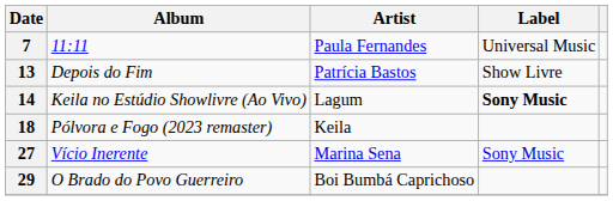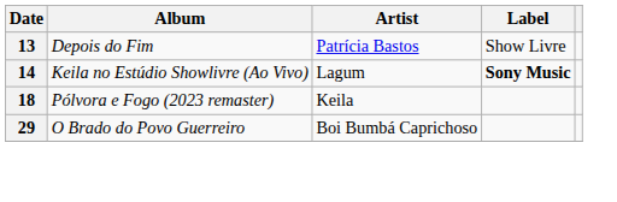 <table class="wikitable plainrowheaders">
 <tr>
 <th>Date</th>
 <th>Album</th>
 <th>Artist</th>
 <th>Label</th>
 <th></th>
-</tr>
-<tr>
-<th scope="row" style="text-align:center;">7</th>
-<td><em><a href='#'>11:11</a></em></td>
-<td><a href='#'>Paula Fernandes</a></td>
-<td>Universal Music</td>
-<td></td>
 </tr>
 <tr>
 <th scope="row" style="text-align:center;">13</th>
 <td><em>Depois do Fim</em></td>
 <td><a href='#'>Patrícia Bastos</a></td>
 <td>Show Livre</td>
 <td></td>
 </tr>
 <tr>
 <th scope="row" style="text-align:center;">14</th>
 <td><em>Keila no Estúdio Showlivre (Ao Vivo)</em></td>
 <td>Lagum</td>
 <td><strong>Sony Music</strong></td>
 <td></td>
 </tr>
 <tr>
 <th scope="row" style="text-align:center;">18</th>
 <td><em>Pólvora e Fogo (2023 remaster)</em></td>
 <td>Keila</td>
 <td></td>
 <td></td>
 </tr>
 <tr>
-<th scope="row" style="text-align:center;">27</th>
-<td><em><a href='#'>Vício Inerente</a></em></td>
-<td><a href='#'>Marina Sena</a></td>
-<td><a href='#'>Sony Music</a></td>
-<td></td>
-</tr>
-<tr>
 <th scope="row" style="text-align:center;">29</th>
 <td><em>O Brado do Povo Guerreiro </em></td>
 <td>Boi Bumbá Caprichoso</td>
 <td></td>
 <td></td>
 </tr>
 <tr>
 </tr>
 </table>
